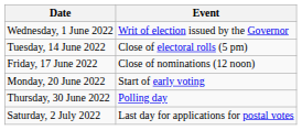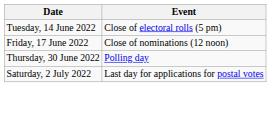 <table class="wikitable">
 <tr>
 <th>Date</th>
 <th>Event</th>
-</tr>
-<tr>
-<td>Wednesday, 1 June 2022</td>
-<td><a href='#'>Writ of election</a> issued by the <a href='#'>Governor</a></td>
 </tr>
 <tr>
 <td>Tuesday, 14 June 2022</td>
 <td>Close of <a href='#'>electoral rolls</a> (5 pm)</td>
 </tr>
 <tr>
 <td>Friday, 17 June 2022</td>
 <td>Close of nominations (12 noon)</td>
 </tr>
 <tr>
-<td>Monday, 20 June 2022</td>
-<td>Start of <a href='#'>early voting</a></td>
-</tr>
-<tr>
 <td>Thursday, 30 June 2022</td>
 <td><a href='#'>Polling day</a></td>
 </tr>
 <tr>
 <td>Saturday, 2 July 2022</td>
 <td>Last day for applications for <a href='#'>postal votes</a></td>
 </tr>
 </table>
